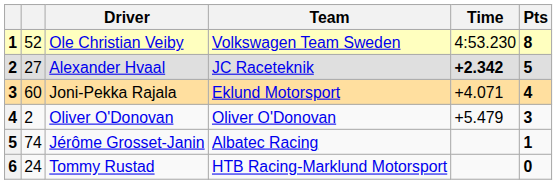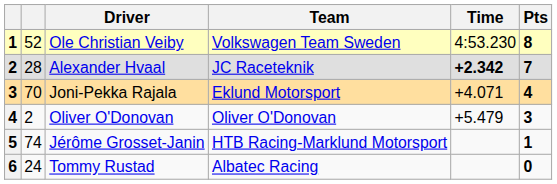 <table class=wikitable style="font-size:95%">
 <tr>
 <th></th>
 <th></th>
 <th>Driver</th>
 <th>Team</th>
 <th>Time</th>
 <th>Pts</th>
 </tr>
 <tr>
 <th style="background:#ffffbf;">1</th>
 <td style="background:#ffffbf;">52</td>
 <td style="background:#ffffbf;"> <a href='#'>Ole Christian Veiby</a></td>
 <td style="background:#ffffbf;"><a href='#'>Volkswagen Team Sweden</a></td>
 <td style="background:#ffffbf;">4:53.230</td>
 <td style="background:#ffffbf;"><strong>8</strong></td>
 </tr>
 <tr>
 <th style="background:#dfdfdf;">2</th>
-<td style="background:#dfdfdf;">27</td>
+<td style="background:#dfdfdf;">28</td>
 <td style="background:#dfdfdf;"> <a href='#'>Alexander Hvaal</a></td>
 <td style="background:#dfdfdf;"><a href='#'>JC Raceteknik</a></td>
 <td style="background:#dfdfdf;"><strong>+2.342</strong></td>
-<td style="background:#dfdfdf;"><strong>5</strong></td>
+<td style="background:#dfdfdf;"><strong>7</strong></td>
 </tr>
 <tr>
 <th style="background:#ffdf9f;">3</th>
-<td style="background:#ffdf9f;">60</td>
+<td style="background:#ffdf9f;">70</td>
 <td style="background:#ffdf9f;"> Joni-Pekka Rajala</td>
 <td style="background:#ffdf9f;"><a href='#'>Eklund Motorsport</a></td>
 <td style="background:#ffdf9f;">+4.071</td>
 <td style="background:#ffdf9f;"><strong>4</strong></td>
 </tr>
 <tr>
 <th>4</th>
 <td>2</td>
 <td> <a href='#'>Oliver O'Donovan</a></td>
 <td><a href='#'>Oliver O'Donovan</a></td>
 <td>+5.479</td>
 <td><strong>3</strong></td>
 </tr>
 <tr>
 <th>5</th>
 <td>74</td>
 <td> <a href='#'>Jérôme Grosset-Janin</a></td>
-<td><a href='#'>Albatec Racing</a></td>
+<td><a href='#'>HTB Racing-Marklund Motorsport</a></td>
 <td></td>
 <td><strong>1</strong></td>
 </tr>
 <tr>
 <th>6</th>
 <td>24</td>
 <td> <a href='#'>Tommy Rustad</a></td>
-<td><a href='#'>HTB Racing-Marklund Motorsport</a></td>
+<td><a href='#'>Albatec Racing</a></td>
 <td></td>
 <td><strong>0</strong></td>
 </tr>
 </table>
